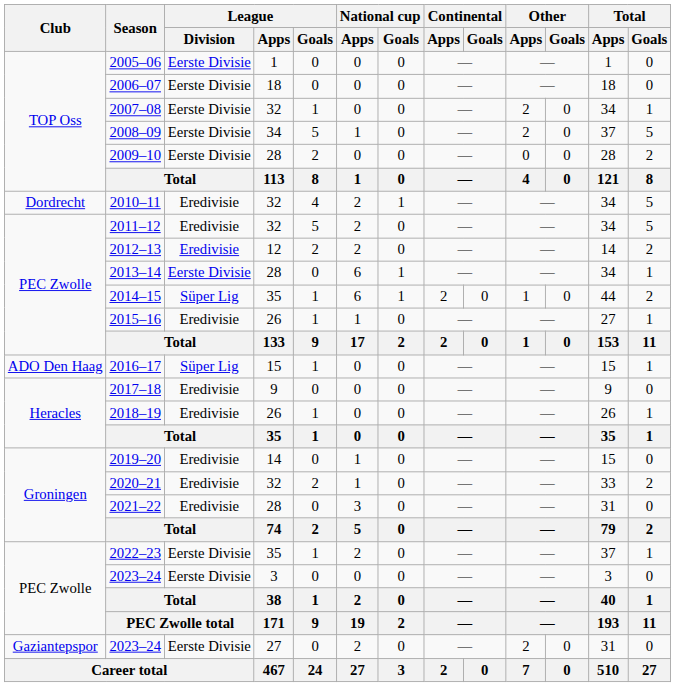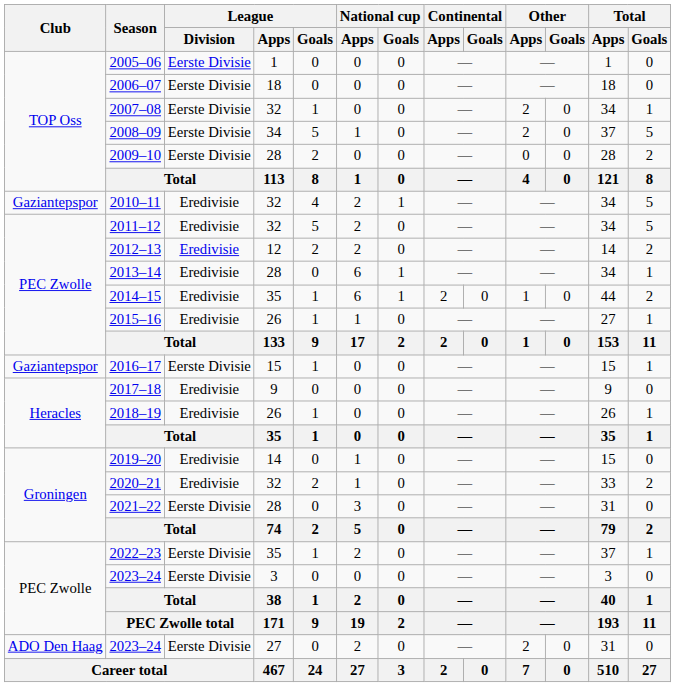 <table class="wikitable" style="text-align:center">
 <tr>
 <th rowspan="2">Club</th>
 <th rowspan="2">Season</th>
 <th colspan="3">League</th>
 <th colspan="2">National cup</th>
 <th colspan="2">Continental</th>
 <th colspan="2">Other</th>
 <th colspan="2">Total</th>
 </tr>
 <tr>
 <th>Division</th>
 <th>Apps</th>
 <th>Goals</th>
 <th>Apps</th>
 <th>Goals</th>
 <th>Apps</th>
 <th>Goals</th>
 <th>Apps</th>
 <th>Goals</th>
 <th>Apps</th>
 <th>Goals</th>
 </tr>
 <tr>
 <td rowspan="6"><a href='#'>TOP Oss</a></td>
 <td><a href='#'>2005–06</a></td>
 <td><a href='#'>Eerste Divisie</a></td>
 <td>1</td>
 <td>0</td>
 <td>0</td>
 <td>0</td>
 <td colspan="2">—</td>
 <td colspan="2">—</td>
 <td>1</td>
 <td>0</td>
 </tr>
 <tr>
 <td><a href='#'>2006–07</a></td>
 <td>Eerste Divisie</td>
 <td>18</td>
 <td>0</td>
 <td>0</td>
 <td>0</td>
 <td colspan="2">—</td>
 <td colspan="2">—</td>
 <td>18</td>
 <td>0</td>
 </tr>
 <tr>
 <td><a href='#'>2007–08</a></td>
 <td>Eerste Divisie</td>
 <td>32</td>
 <td>1</td>
 <td>0</td>
 <td>0</td>
 <td colspan="2">—</td>
 <td>2</td>
 <td>0</td>
 <td>34</td>
 <td>1</td>
 </tr>
 <tr>
 <td><a href='#'>2008–09</a></td>
 <td>Eerste Divisie</td>
 <td>34</td>
 <td>5</td>
 <td>1</td>
 <td>0</td>
 <td colspan="2">—</td>
 <td>2</td>
 <td>0</td>
 <td>37</td>
 <td>5</td>
 </tr>
 <tr>
 <td><a href='#'>2009–10</a></td>
 <td>Eerste Divisie</td>
 <td>28</td>
 <td>2</td>
 <td>0</td>
 <td>0</td>
 <td colspan="2">—</td>
 <td>0</td>
 <td>0</td>
 <td>28</td>
 <td>2</td>
 </tr>
 <tr>
 <th colspan="2">Total</th>
 <th>113</th>
 <th>8</th>
 <th>1</th>
 <th>0</th>
 <th colspan="2">—</th>
 <th>4</th>
 <th>0</th>
 <th>121</th>
 <th>8</th>
 </tr>
 <tr>
-<td><a href='#'>Dordrecht</a></td>
+<td><a href='#'>Gaziantepspor</a></td>
 <td><a href='#'>2010–11</a></td>
 <td>Eredivisie</td>
 <td>32</td>
 <td>4</td>
 <td>2</td>
 <td>1</td>
 <td colspan="2">—</td>
 <td colspan="2">—</td>
 <td>34</td>
 <td>5</td>
 </tr>
 <tr>
 <td rowspan="6"><a href='#'>PEC Zwolle</a></td>
 <td><a href='#'>2011–12</a></td>
 <td>Eredivisie</td>
 <td>32</td>
 <td>5</td>
 <td>2</td>
 <td>0</td>
 <td colspan="2">—</td>
 <td colspan="2">—</td>
 <td>34</td>
 <td>5</td>
 </tr>
 <tr>
 <td><a href='#'>2012–13</a></td>
 <td><a href='#'>Eredivisie</a></td>
 <td>12</td>
 <td>2</td>
 <td>2</td>
 <td>0</td>
 <td colspan="2">—</td>
 <td colspan="2">—</td>
 <td>14</td>
 <td>2</td>
 </tr>
 <tr>
 <td><a href='#'>2013–14</a></td>
-<td><a href='#'>Eerste Divisie</a></td>
+<td>Eredivisie</td>
 <td>28</td>
 <td>0</td>
 <td>6</td>
 <td>1</td>
 <td colspan="2">—</td>
 <td colspan="2">—</td>
 <td>34</td>
 <td>1</td>
 </tr>
 <tr>
 <td><a href='#'>2014–15</a></td>
-<td><a href='#'>Süper Lig</a></td>
+<td>Eredivisie</td>
 <td>35</td>
 <td>1</td>
 <td>6</td>
 <td>1</td>
 <td>2</td>
 <td>0</td>
 <td>1</td>
 <td>0</td>
 <td>44</td>
 <td>2</td>
 </tr>
 <tr>
 <td><a href='#'>2015–16</a></td>
 <td>Eredivisie</td>
 <td>26</td>
 <td>1</td>
 <td>1</td>
 <td>0</td>
 <td colspan="2">—</td>
 <td colspan="2">—</td>
 <td>27</td>
 <td>1</td>
 </tr>
 <tr>
 <th colspan="2">Total</th>
 <th>133</th>
 <th>9</th>
 <th>17</th>
 <th>2</th>
 <th>2</th>
 <th>0</th>
 <th>1</th>
 <th>0</th>
 <th>153</th>
 <th>11</th>
 </tr>
 <tr>
-<td><a href='#'>ADO Den Haag</a></td>
+<td><a href='#'>Gaziantepspor</a></td>
 <td><a href='#'>2016–17</a></td>
-<td><a href='#'>Süper Lig</a></td>
+<td>Eerste Divisie</td>
 <td>15</td>
 <td>1</td>
 <td>0</td>
 <td>0</td>
 <td colspan="2">—</td>
 <td colspan="2">—</td>
 <td>15</td>
 <td>1</td>
 </tr>
 <tr>
 <td rowspan="3"><a href='#'>Heracles</a></td>
 <td><a href='#'>2017–18</a></td>
 <td>Eredivisie</td>
 <td>9</td>
 <td>0</td>
 <td>0</td>
 <td>0</td>
 <td colspan="2">—</td>
 <td colspan="2">—</td>
 <td>9</td>
 <td>0</td>
 </tr>
 <tr>
 <td><a href='#'>2018–19</a></td>
 <td>Eredivisie</td>
 <td>26</td>
 <td>1</td>
 <td>0</td>
 <td>0</td>
 <td colspan="2">—</td>
 <td colspan="2">—</td>
 <td>26</td>
 <td>1</td>
 </tr>
 <tr>
 <th colspan="2">Total</th>
 <th>35</th>
 <th>1</th>
 <th>0</th>
 <th>0</th>
 <th colspan="2">—</th>
 <th colspan="2">—</th>
 <th>35</th>
 <th>1</th>
 </tr>
 <tr>
 <td rowspan="4"><a href='#'>Groningen</a></td>
 <td><a href='#'>2019–20</a></td>
 <td>Eredivisie</td>
 <td>14</td>
 <td>0</td>
 <td>1</td>
 <td>0</td>
 <td colspan="2">—</td>
 <td colspan="2">—</td>
 <td>15</td>
 <td>0</td>
 </tr>
 <tr>
 <td><a href='#'>2020–21</a></td>
 <td>Eredivisie</td>
 <td>32</td>
 <td>2</td>
 <td>1</td>
 <td>0</td>
 <td colspan="2">—</td>
 <td colspan="2">—</td>
 <td>33</td>
 <td>2</td>
 </tr>
 <tr>
 <td><a href='#'>2021–22</a></td>
-<td>Eredivisie</td>
+<td>Eerste Divisie</td>
 <td>28</td>
 <td>0</td>
 <td>3</td>
 <td>0</td>
 <td colspan="2">—</td>
 <td colspan="2">—</td>
 <td>31</td>
 <td>0</td>
 </tr>
 <tr>
 <th colspan="2">Total</th>
 <th>74</th>
 <th>2</th>
 <th>5</th>
 <th>0</th>
 <th colspan="2">—</th>
 <th colspan="2">—</th>
 <th>79</th>
 <th>2</th>
 </tr>
 <tr>
 <td rowspan="4">PEC Zwolle</td>
 <td><a href='#'>2022–23</a></td>
 <td>Eerste Divisie</td>
 <td>35</td>
 <td>1</td>
 <td>2</td>
 <td>0</td>
 <td colspan="2">—</td>
 <td colspan="2">—</td>
 <td>37</td>
 <td>1</td>
 </tr>
 <tr>
 <td><a href='#'>2023–24</a></td>
 <td>Eerste Divisie</td>
 <td>3</td>
 <td>0</td>
 <td>0</td>
 <td>0</td>
 <td colspan="2">—</td>
 <td colspan="2">—</td>
 <td>3</td>
 <td>0</td>
 </tr>
 <tr>
 <th colspan="2">Total</th>
 <th>38</th>
 <th>1</th>
 <th>2</th>
 <th>0</th>
 <th colspan="2">—</th>
 <th colspan="2">—</th>
 <th>40</th>
 <th>1</th>
 </tr>
 <tr>
 <th colspan="2">PEC Zwolle total</th>
 <th>171</th>
 <th>9</th>
 <th>19</th>
 <th>2</th>
 <th colspan="2">—</th>
 <th colspan="2">—</th>
 <th>193</th>
 <th>11</th>
 </tr>
 <tr>
-<td><a href='#'>Gaziantepspor</a></td>
+<td><a href='#'>ADO Den Haag</a></td>
 <td><a href='#'>2023–24</a></td>
 <td>Eerste Divisie</td>
 <td>27</td>
 <td>0</td>
 <td>2</td>
 <td>0</td>
 <td colspan="2">—</td>
 <td>2</td>
 <td>0</td>
 <td>31</td>
 <td>0</td>
 </tr>
 <tr>
 <th colspan="3">Career total</th>
 <th>467</th>
 <th>24</th>
 <th>27</th>
 <th>3</th>
 <th>2</th>
 <th>0</th>
 <th>7</th>
 <th>0</th>
 <th>510</th>
 <th>27</th>
 </tr>
 </table>
